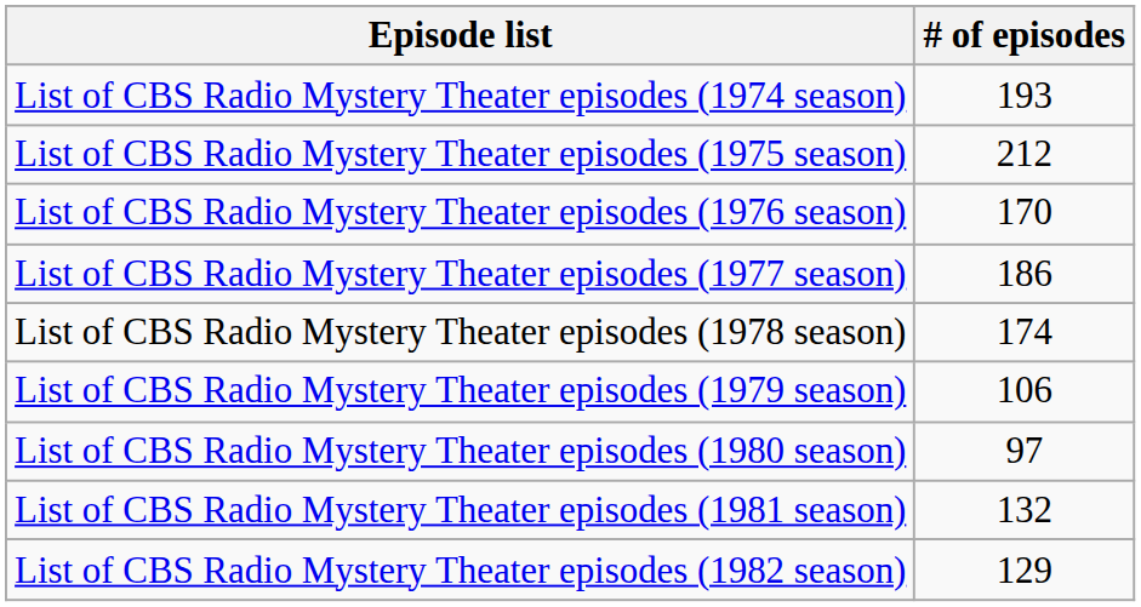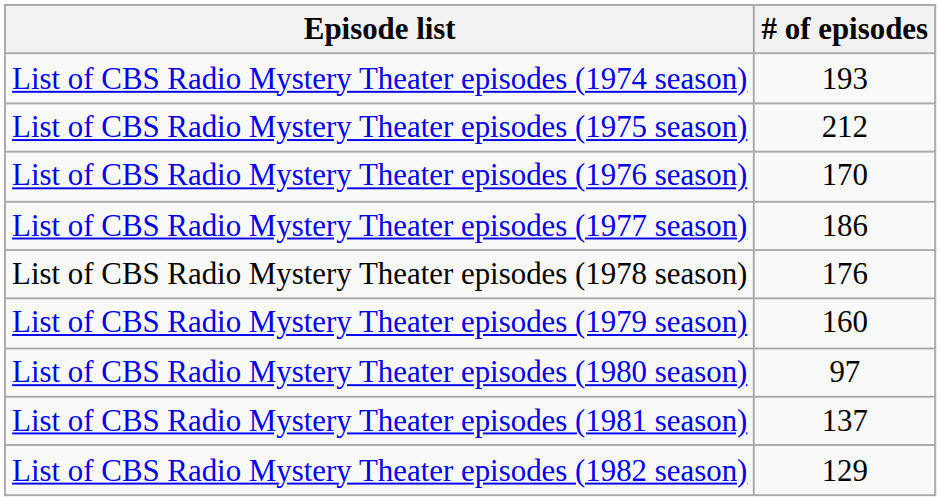 <table class="wikitable" style="text-align: center;">
 <tr>
 <th>Episode list</th>
 <th># of episodes</th>
 </tr>
 <tr>
 <td><a href='#'>List of CBS Radio Mystery Theater episodes (1974 season)</a></td>
 <td>193</td>
 </tr>
 <tr>
 <td><a href='#'>List of CBS Radio Mystery Theater episodes (1975 season)</a></td>
 <td>212</td>
 </tr>
 <tr>
 <td><a href='#'>List of CBS Radio Mystery Theater episodes (1976 season)</a></td>
 <td>170</td>
 </tr>
 <tr>
 <td><a href='#'>List of CBS Radio Mystery Theater episodes (1977 season)</a></td>
 <td>186</td>
 </tr>
 <tr>
 <td>List of CBS Radio Mystery Theater episodes (1978 season)</td>
-<td>174</td>
+<td>176</td>
 </tr>
 <tr>
 <td><a href='#'>List of CBS Radio Mystery Theater episodes (1979 season)</a></td>
-<td>106</td>
+<td>160</td>
 </tr>
 <tr>
 <td><a href='#'>List of CBS Radio Mystery Theater episodes (1980 season)</a></td>
 <td>97</td>
 </tr>
 <tr>
 <td><a href='#'>List of CBS Radio Mystery Theater episodes (1981 season)</a></td>
-<td>132</td>
+<td>137</td>
 </tr>
 <tr>
 <td><a href='#'>List of CBS Radio Mystery Theater episodes (1982 season)</a></td>
 <td>129</td>
 </tr>
 </table>
